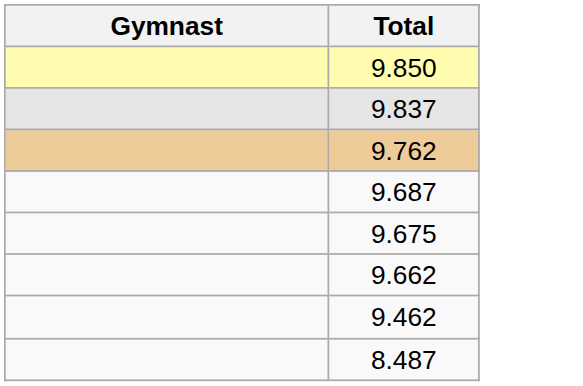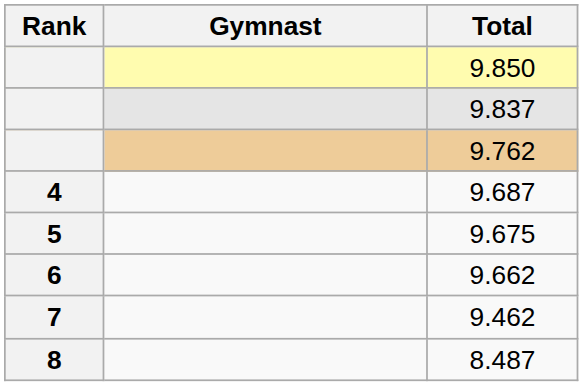 <table class="wikitable sortable" style="text-align:center; font-size:95%">
 <tr>
+<th scope="col" style="width:50px;">Rank</th>
 <th scope="col" style="width:180px;">Gymnast</th>
 <th scope="col" style="width:80px;">Total</th>
 </tr>
 <tr style="background:#fffcaf;">
+<th scope=row style="text-align:center"></th>
 <td style="text-align:left;"></td>
 <td>9.850</td>
 </tr>
 <tr style="background:#e5e5e5;">
+<th scope=row style="text-align:center"></th>
 <td style="text-align:left;"></td>
 <td>9.837</td>
 </tr>
 <tr style="background:#ec9;">
+<th scope=row style="text-align:center"></th>
 <td style="text-align:left;"></td>
 <td>9.762</td>
 </tr>
 <tr>
+<th scope=row style="text-align:center">4</th>
 <td style="text-align:left;"></td>
 <td>9.687</td>
 </tr>
 <tr>
+<th scope=row style="text-align:center">5</th>
 <td style="text-align:left;"></td>
 <td>9.675</td>
 </tr>
 <tr>
+<th scope=row style="text-align:center">6</th>
 <td style="text-align:left;"></td>
 <td>9.662</td>
 </tr>
 <tr>
+<th scope=row style="text-align:center">7</th>
 <td style="text-align:left;"></td>
 <td>9.462</td>
 </tr>
 <tr>
+<th scope=row style="text-align:center">8</th>
 <td style="text-align:left;"></td>
 <td>8.487</td>
 </tr>
 </table>
